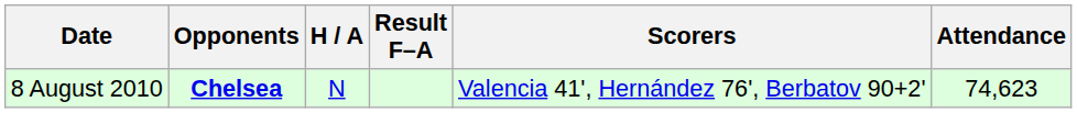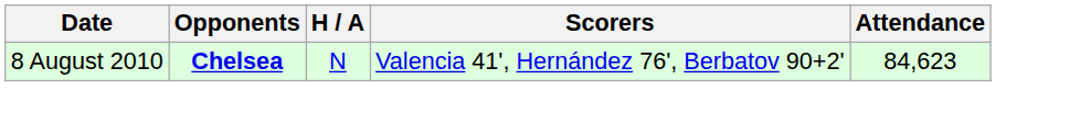 <table class="wikitable" style="text-align:center">
 <tr>
 <th>Date</th>
 <th>Opponents</th>
 <th>H / A</th>
-<th>Result<br>F–A</th>
 <th>Scorers</th>
 <th>Attendance</th>
 </tr>
 <tr bgcolor="#ddffdd">
 <td>8 August 2010</td>
 <td><strong><a href='#'>Chelsea</a></strong></td>
 <td><a href='#'>N</a></td>
-<td></td>
 <td><a href='#'>Valencia</a> 41', <a href='#'>Hernández</a> 76', <a href='#'>Berbatov</a> 90+2'</td>
-<td>74,623</td>
+<td>84,623</td>
 </tr>
 </table>
